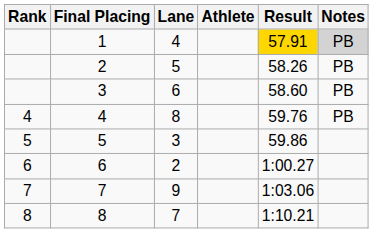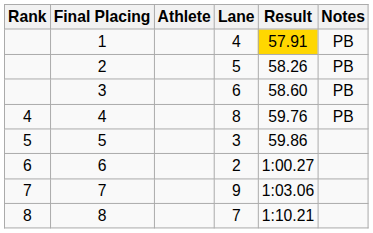 <table class="wikitable sortable" style="text-align:center">
 <tr>
 <th>Rank</th>
 <th>Final Placing</th>
+<th>Athlete</th>
 <th>Lane</th>
-<th>Athlete</th>
 <th>Result</th>
 <th>Notes</th>
 </tr>
 <tr>
 <td></td>
 <td>1</td>
+<td align=left></td>
 <td>4</td>
-<td align=left></td>
 <td style="background: gold;">57.91</td>
-<td style="background: lightgrey;">PB</td>
+<td>PB</td>
 </tr>
 <tr>
 <td></td>
 <td>2</td>
+<td align=left></td>
 <td>5</td>
-<td align=left></td>
 <td>58.26</td>
 <td>PB</td>
 </tr>
 <tr>
 <td></td>
 <td>3</td>
+<td align=left></td>
 <td>6</td>
-<td align=left></td>
 <td>58.60</td>
 <td>PB</td>
 </tr>
 <tr>
 <td>4</td>
 <td>4</td>
+<td align=left></td>
 <td>8</td>
-<td align=left></td>
 <td>59.76</td>
 <td>PB</td>
 </tr>
 <tr>
 <td>5</td>
 <td>5</td>
+<td align=left></td>
 <td>3</td>
-<td align=left></td>
 <td>59.86</td>
 <td></td>
 </tr>
 <tr>
 <td>6</td>
 <td>6</td>
+<td align=left></td>
 <td>2</td>
-<td align=left></td>
 <td>1:00.27</td>
 <td></td>
 </tr>
 <tr>
 <td>7</td>
 <td>7</td>
+<td align=left></td>
 <td>9</td>
-<td align=left></td>
 <td>1:03.06</td>
 <td></td>
 </tr>
 <tr>
 <td>8</td>
 <td>8</td>
+<td align=left></td>
 <td>7</td>
-<td align=left></td>
 <td>1:10.21</td>
 <td></td>
 </tr>
 </table>
